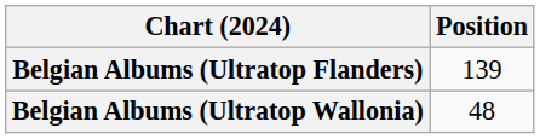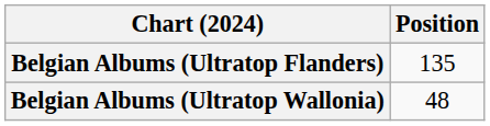 <table class="wikitable sortable plainrowheaders" style="text-align:center">
 <tr>
 <th scope="col">Chart (2024)</th>
 <th scope="col">Position</th>
 </tr>
 <tr>
 <th scope="row">Belgian Albums (Ultratop Flanders)</th>
-<td>139</td>
+<td>135</td>
 </tr>
 <tr>
 <th scope="row">Belgian Albums (Ultratop Wallonia)</th>
 <td>48</td>
 </tr>
 </table>
